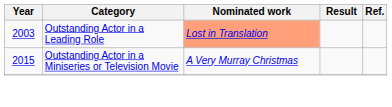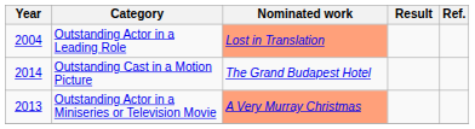 <table class=wikitable>
 <tr>
 <th scope="col" style="width:5em;">Year</th>
 <th scope="col" style="width:26em;">Category</th>
 <th scope="col" style="width:25em;">Nominated work</th>
 <th scope="col" style="width:5em;">Result</th>
 <th>Ref.</th>
 </tr>
 <tr>
-<td style="text-align:center;"><a href='#'>2003</a></td>
+<td style="text-align:center;"><a href='#'>2004</a></td>
 <td><a href='#'>Outstanding Actor in a Leading Role</a></td>
 <td style="background: lightsalmon;"><em><a href='#'>Lost in Translation</a></em></td>
 <td></td>
 <td style="text-align:center;"></td>
 </tr>
 <tr>
-<td style="text-align:center;"><a href='#'>2015</a></td>
+<td style="text-align:center;"><a href='#'>2014</a></td>
+<td><a href='#'>Outstanding Cast in a Motion Picture</a></td>
+<td><em><a href='#'>The Grand Budapest Hotel</a></em></td>
+<td></td>
+<td style="text-align:center;"></td>
+</tr>
+<tr>
+<td style="text-align:center;"><a href='#'>2013</a></td>
 <td><a href='#'>Outstanding Actor in a Miniseries or Television Movie</a></td>
-<td><em><a href='#'>A Very Murray Christmas</a></em></td>
+<td style="background: lightsalmon;"><em><a href='#'>A Very Murray Christmas</a></em></td>
 <td></td>
 <td style="text-align:center;"></td>
 </tr>
 <tr>
 </tr>
 </table>
